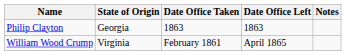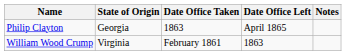 <table class="wikitable">
 <tr>
 <th>Name</th>
 <th>State of Origin</th>
 <th>Date Office Taken</th>
 <th>Date Office Left</th>
 <th>Notes</th>
 </tr>
 <tr>
 <td><a href='#'>Philip Clayton</a></td>
 <td>Georgia</td>
 <td>1863</td>
-<td>1863</td>
+<td>April 1865</td>
 <td></td>
 </tr>
 <tr>
 <td><a href='#'>William Wood Crump</a></td>
 <td>Virginia</td>
 <td>February 1861</td>
-<td>April 1865</td>
+<td>1863</td>
 <td></td>
 </tr>
 </table>
